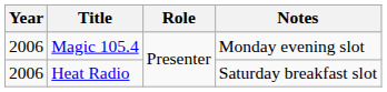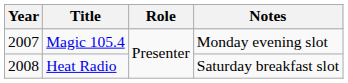 <table class="wikitable">
 <tr style="background:#b0c4de; text-align:center;">
 <th>Year</th>
 <th>Title</th>
 <th>Role</th>
 <th>Notes</th>
 </tr>
 <tr>
-<td>2006</td>
+<td>2007</td>
 <td><a href='#'>Magic 105.4</a></td>
 <td rowspan=2>Presenter</td>
 <td>Monday evening slot</td>
 </tr>
 <tr>
-<td>2006</td>
+<td>2008</td>
 <td><a href='#'>Heat Radio</a></td>
 <td>Saturday breakfast slot</td>
 </tr>
 </table>
